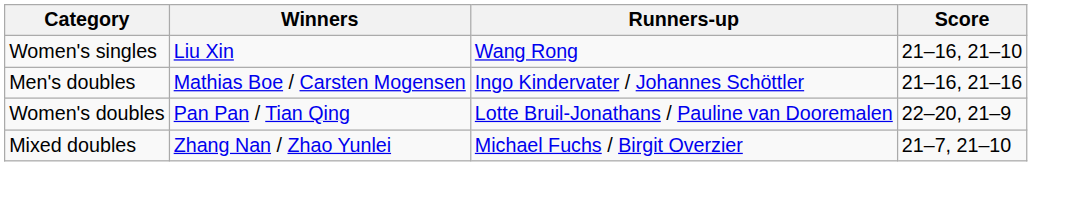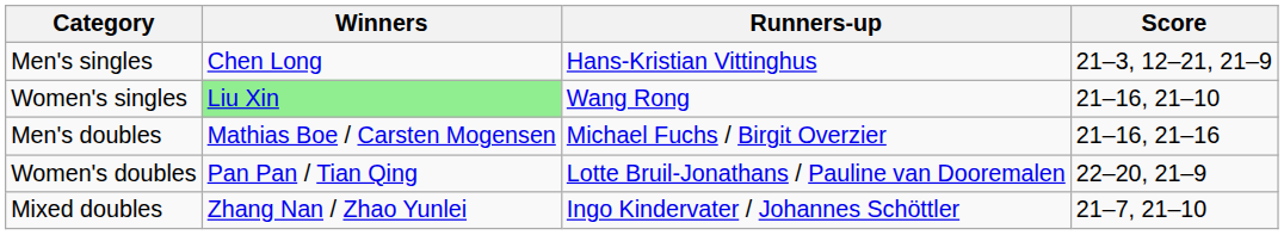 <table class=wikitable style="white-space:nowrap;">
 <tr>
 <th>Category</th>
 <th>Winners</th>
 <th>Runners-up</th>
 <th>Score</th>
 </tr>
 <tr>
+<td>Men's singles</td>
+<td> <a href='#'>Chen Long</a></td>
+<td> <a href='#'>Hans-Kristian Vittinghus</a></td>
+<td>21–3, 12–21, 21–9</td>
+</tr>
+<tr>
 <td>Women's singles</td>
-<td> <a href='#'>Liu Xin</a></td>
+<td style="background: lightgreen;"> <a href='#'>Liu Xin</a></td>
 <td> <a href='#'>Wang Rong</a></td>
 <td>21–16, 21–10</td>
 </tr>
 <tr>
 <td>Men's doubles</td>
 <td> <a href='#'>Mathias Boe</a> / <a href='#'>Carsten Mogensen</a></td>
-<td> <a href='#'>Ingo Kindervater</a> / <a href='#'>Johannes Schöttler</a></td>
+<td> <a href='#'>Michael Fuchs</a> / <a href='#'>Birgit Overzier</a></td>
 <td>21–16, 21–16</td>
 </tr>
 <tr>
 <td>Women's doubles</td>
 <td> <a href='#'>Pan Pan</a> / <a href='#'>Tian Qing</a></td>
 <td> <a href='#'>Lotte Bruil-Jonathans</a> / <a href='#'>Pauline van Dooremalen</a></td>
 <td>22–20, 21–9</td>
 </tr>
 <tr>
 <td>Mixed doubles</td>
 <td> <a href='#'>Zhang Nan</a> / <a href='#'>Zhao Yunlei</a></td>
-<td> <a href='#'>Michael Fuchs</a> / <a href='#'>Birgit Overzier</a></td>
+<td> <a href='#'>Ingo Kindervater</a> / <a href='#'>Johannes Schöttler</a></td>
 <td>21–7, 21–10</td>
 </tr>
 </table>
